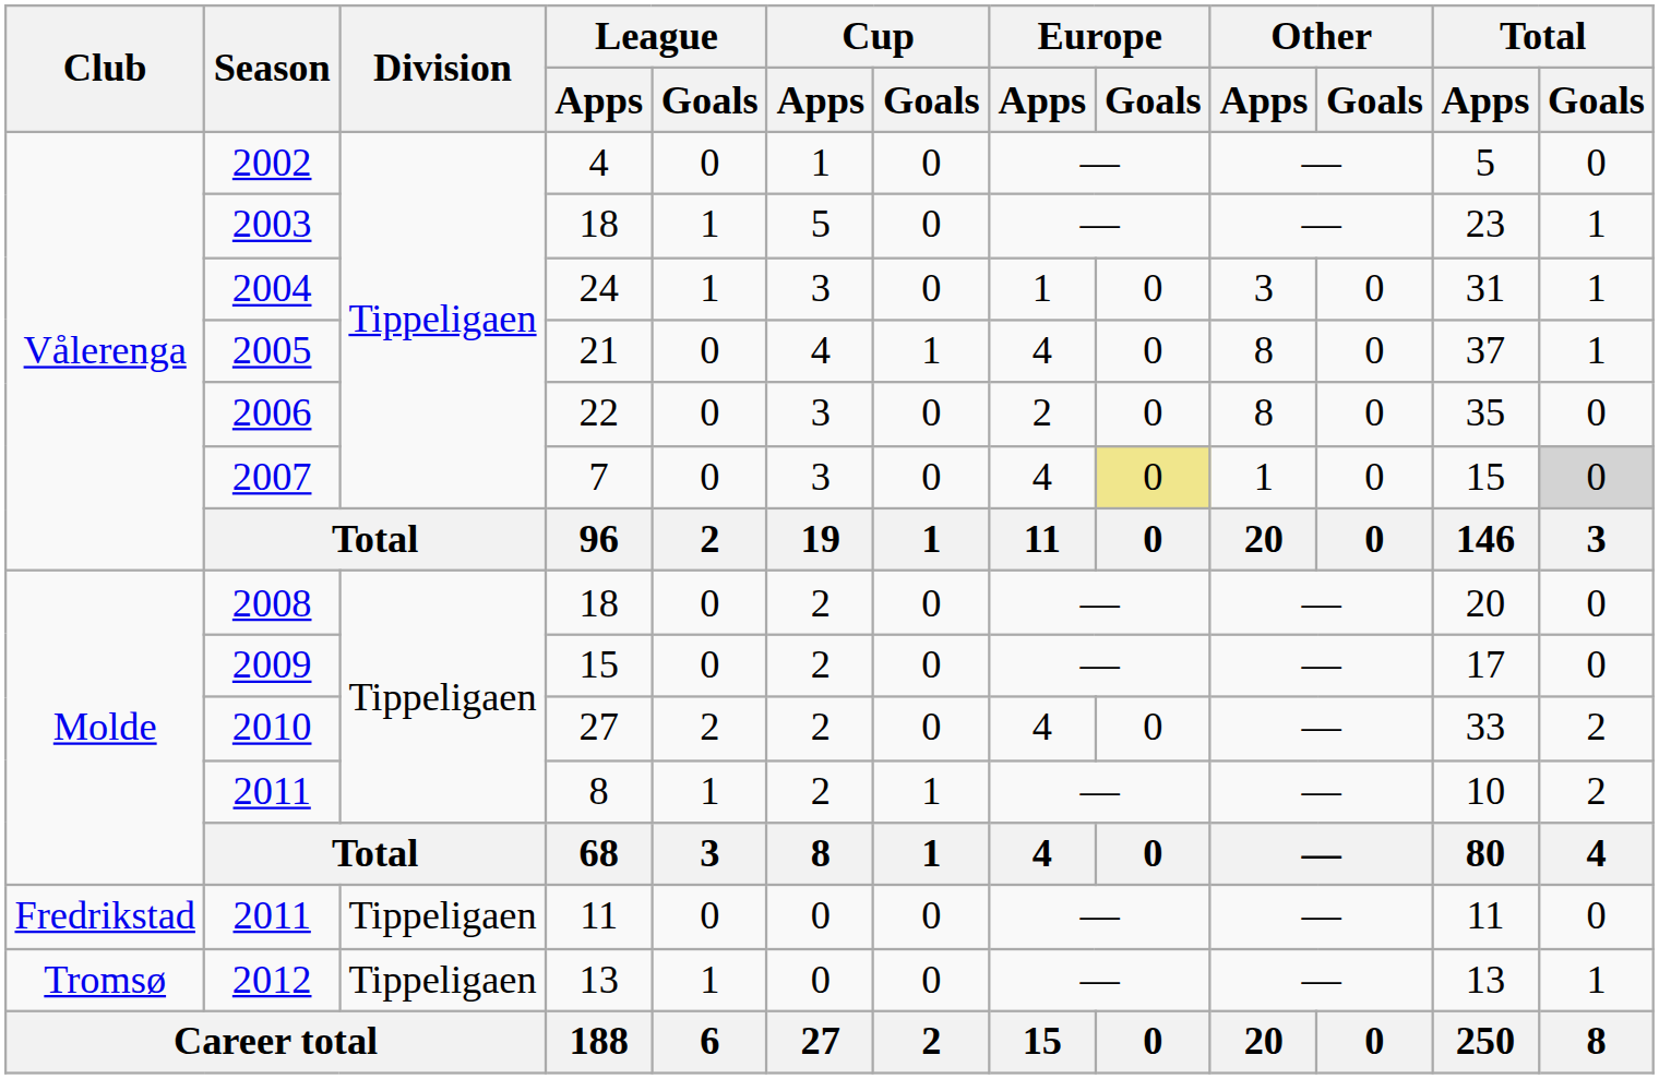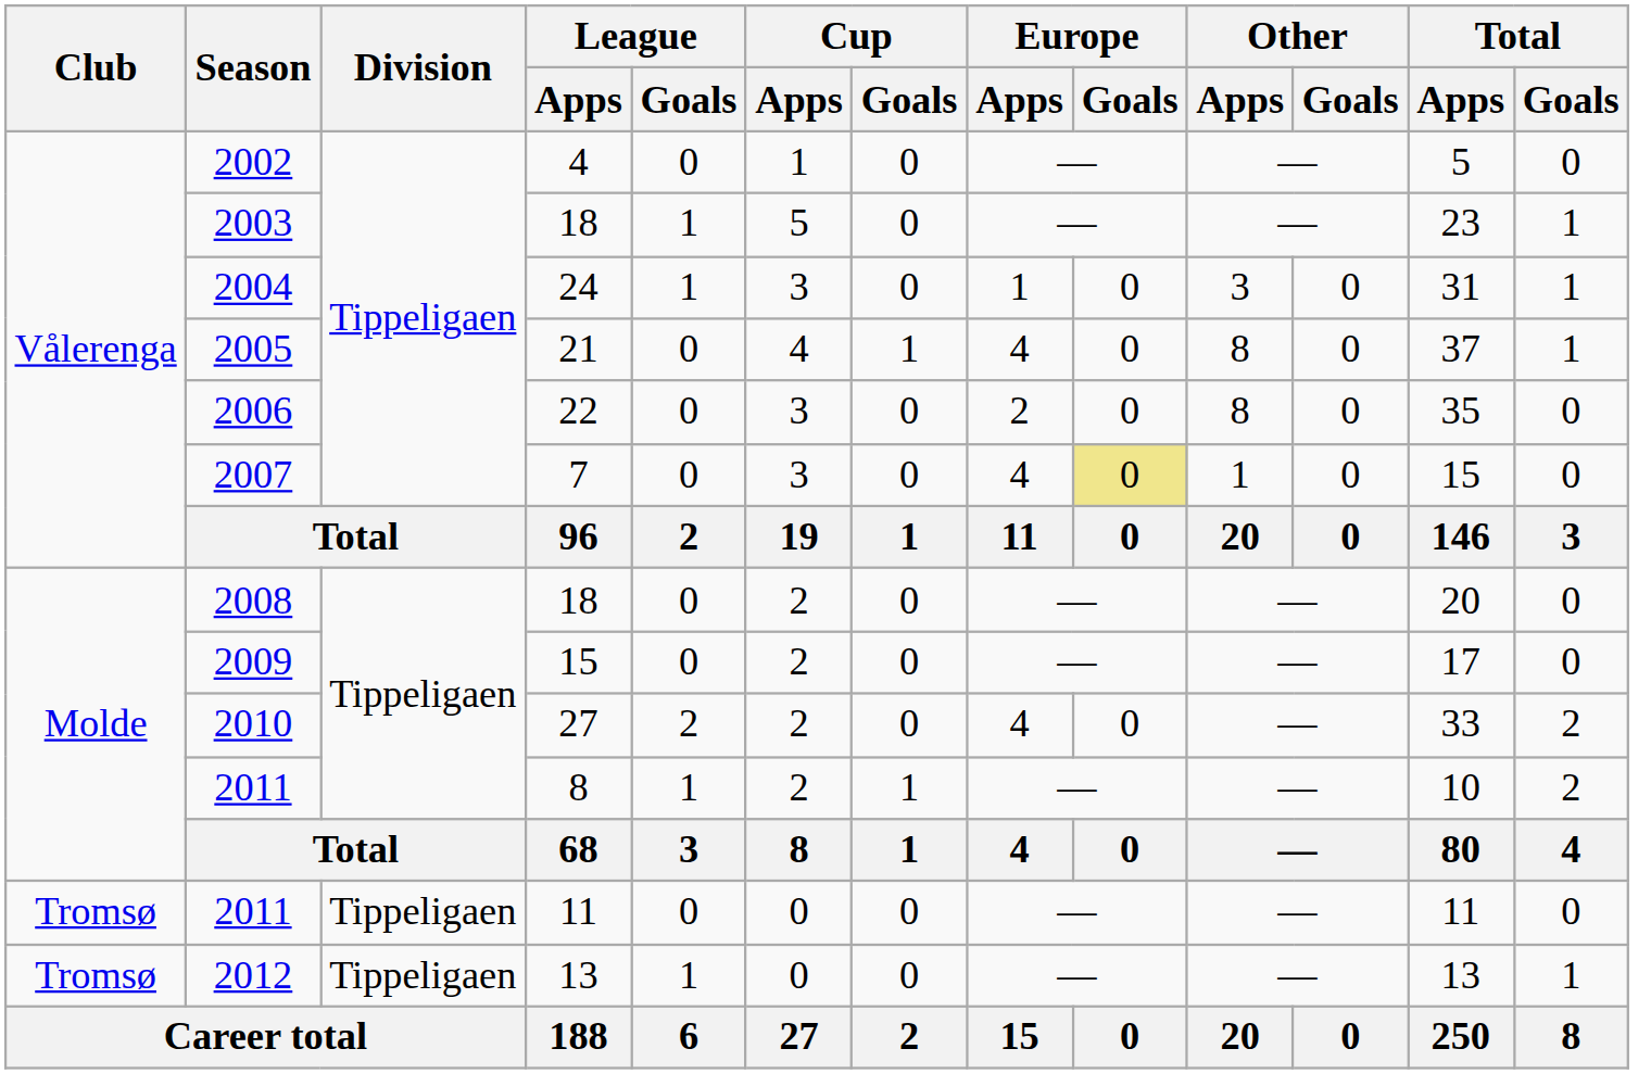 <table class="wikitable" style="text-align: center">
 <tr>
 <th rowspan="2">Club</th>
 <th rowspan="2">Season</th>
 <th rowspan="2">Division</th>
 <th colspan="2">League</th>
 <th colspan="2">Cup</th>
 <th colspan="2">Europe</th>
 <th colspan="2">Other</th>
 <th colspan="2">Total</th>
 </tr>
 <tr>
 <th>Apps</th>
 <th>Goals</th>
 <th>Apps</th>
 <th>Goals</th>
 <th>Apps</th>
 <th>Goals</th>
 <th>Apps</th>
 <th>Goals</th>
 <th>Apps</th>
 <th>Goals</th>
 </tr>
 <tr>
 <td rowspan="7"><a href='#'>Vålerenga</a></td>
 <td><a href='#'>2002</a></td>
 <td rowspan="6"><a href='#'>Tippeligaen</a></td>
 <td>4</td>
 <td>0</td>
 <td>1</td>
 <td>0</td>
 <td colspan="2">—</td>
 <td colspan="2">—</td>
 <td>5</td>
 <td>0</td>
 </tr>
 <tr>
 <td><a href='#'>2003</a></td>
 <td>18</td>
 <td>1</td>
 <td>5</td>
 <td>0</td>
 <td colspan="2">—</td>
 <td colspan="2">—</td>
 <td>23</td>
 <td>1</td>
 </tr>
 <tr>
 <td><a href='#'>2004</a></td>
 <td>24</td>
 <td>1</td>
 <td>3</td>
 <td>0</td>
 <td>1</td>
 <td>0</td>
 <td>3</td>
 <td>0</td>
 <td>31</td>
 <td>1</td>
 </tr>
 <tr>
 <td><a href='#'>2005</a></td>
 <td>21</td>
 <td>0</td>
 <td>4</td>
 <td>1</td>
 <td>4</td>
 <td>0</td>
 <td>8</td>
 <td>0</td>
 <td>37</td>
 <td>1</td>
 </tr>
 <tr>
 <td><a href='#'>2006</a></td>
 <td>22</td>
 <td>0</td>
 <td>3</td>
 <td>0</td>
 <td>2</td>
 <td>0</td>
 <td>8</td>
 <td>0</td>
 <td>35</td>
 <td>0</td>
 </tr>
 <tr>
 <td><a href='#'>2007</a></td>
 <td>7</td>
 <td>0</td>
 <td>3</td>
 <td>0</td>
 <td>4</td>
 <td style="background: khaki;">0</td>
 <td>1</td>
 <td>0</td>
 <td>15</td>
-<td style="background: lightgrey;">0</td>
+<td>0</td>
 </tr>
 <tr>
 <th colspan="2">Total</th>
 <th>96</th>
 <th>2</th>
 <th>19</th>
 <th>1</th>
 <th>11</th>
 <th>0</th>
 <th>20</th>
 <th>0</th>
 <th>146</th>
 <th>3</th>
 </tr>
 <tr>
 <td rowspan="5"><a href='#'>Molde</a></td>
 <td><a href='#'>2008</a></td>
 <td rowspan="4">Tippeligaen</td>
 <td>18</td>
 <td>0</td>
 <td>2</td>
 <td>0</td>
 <td colspan="2">—</td>
 <td colspan="2">—</td>
 <td>20</td>
 <td>0</td>
 </tr>
 <tr>
 <td><a href='#'>2009</a></td>
 <td>15</td>
 <td>0</td>
 <td>2</td>
 <td>0</td>
 <td colspan="2">—</td>
 <td colspan="2">—</td>
 <td>17</td>
 <td>0</td>
 </tr>
 <tr>
 <td><a href='#'>2010</a></td>
 <td>27</td>
 <td>2</td>
 <td>2</td>
 <td>0</td>
 <td>4</td>
 <td>0</td>
 <td colspan="2">—</td>
 <td>33</td>
 <td>2</td>
 </tr>
 <tr>
 <td><a href='#'>2011</a></td>
 <td>8</td>
 <td>1</td>
 <td>2</td>
 <td>1</td>
 <td colspan="2">—</td>
 <td colspan="2">—</td>
 <td>10</td>
 <td>2</td>
 </tr>
 <tr>
 <th colspan="2">Total</th>
 <th>68</th>
 <th>3</th>
 <th>8</th>
 <th>1</th>
 <th>4</th>
 <th>0</th>
 <th colspan="2">—</th>
 <th>80</th>
 <th>4</th>
 </tr>
 <tr>
-<td><a href='#'>Fredrikstad</a></td>
+<td><a href='#'>Tromsø</a></td>
 <td><a href='#'>2011</a></td>
 <td>Tippeligaen</td>
 <td>11</td>
 <td>0</td>
 <td>0</td>
 <td>0</td>
 <td colspan="2">—</td>
 <td colspan="2">—</td>
 <td>11</td>
 <td>0</td>
 </tr>
 <tr>
 <td><a href='#'>Tromsø</a></td>
 <td><a href='#'>2012</a></td>
 <td>Tippeligaen</td>
 <td>13</td>
 <td>1</td>
 <td>0</td>
 <td>0</td>
 <td colspan="2">—</td>
 <td colspan="2">—</td>
 <td>13</td>
 <td>1</td>
 </tr>
 <tr>
 <th colspan="3">Career total</th>
 <th>188</th>
 <th>6</th>
 <th>27</th>
 <th>2</th>
 <th>15</th>
 <th>0</th>
 <th>20</th>
 <th>0</th>
 <th>250</th>
 <th>8</th>
 </tr>
 </table>
